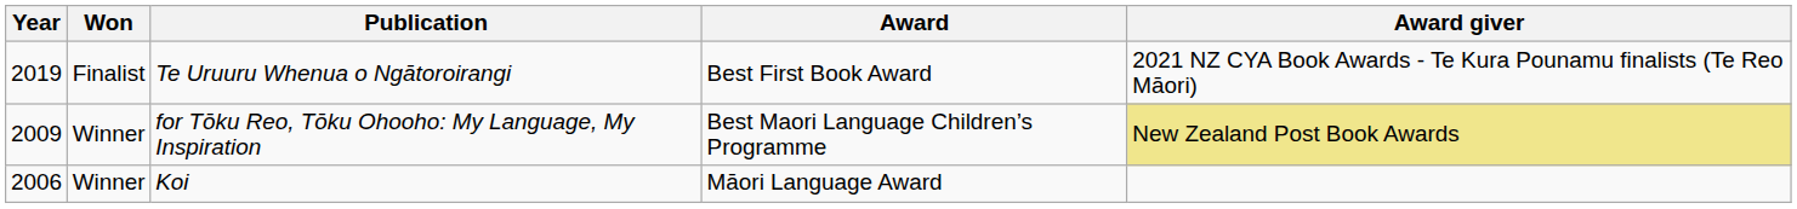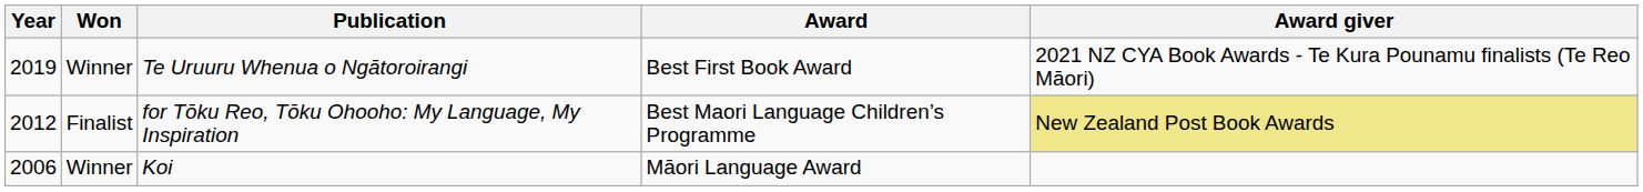 <table class="wikitable">
 <tr>
 <th>Year</th>
 <th>Won</th>
 <th>Publication</th>
 <th>Award</th>
 <th>Award giver</th>
 </tr>
 <tr>
 <td>2019</td>
-<td>Finalist</td>
+<td>Winner</td>
 <td><em>Te Uruuru Whenua o Ngātoroirangi</em></td>
 <td>Best First Book Award</td>
 <td>2021 NZ CYA Book Awards - Te Kura Pounamu finalists (Te Reo Māori)</td>
 </tr>
 <tr>
-<td>2009</td>
-<td>Winner</td>
+<td>2012</td>
+<td>Finalist</td>
 <td><em>for Tōku Reo, Tōku Ohooho: My Language, My Inspiration</em></td>
 <td>Best Maori Language Children’s Programme</td>
 <td style="background: khaki;">New Zealand Post Book Awards</td>
 </tr>
 <tr>
 <td>2006</td>
 <td>Winner</td>
 <td><em>Koi</em></td>
 <td>Māori Language Award</td>
 <td></td>
 </tr>
 </table>
